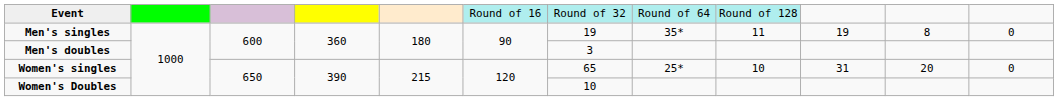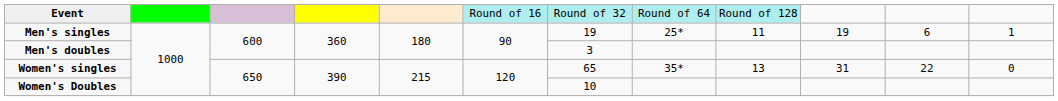 <table class=wikitable style=font-size:90%;text-align:center>
 <tr>
 <td style="width:130px; background:#efefef;"><strong>Event</strong></td>
 <td style="width:80px; background:lime;"></td>
 <td style="width:85px; background:thistle;"></td>
 <td style="width:85px; background:#ff0;"></td>
 <td style="width:85px; background:#ffebcd;"></td>
 <td style="width:85px; background:#afeeee;">Round of 16</td>
 <td style="width:85px; background:#afeeee;">Round of 32</td>
 <td style="width:85px; background:#afeeee;">Round of 64</td>
 <td style="width:85px; background:#afeeee;">Round of 128</td>
 <td width=85></td>
 <td width=85></td>
 <td width=85></td>
 </tr>
 <tr>
 <th style="background:#f8f8f8;">Men's singles</th>
 <td rowspan=4>1000</td>
 <td rowspan=2>600</td>
 <td rowspan=2>360</td>
 <td rowspan=2>180</td>
 <td rowspan=2>90</td>
 <td>19</td>
-<td>35*</td>
+<td>25*</td>
 <td>11</td>
 <td>19</td>
-<td>8</td>
-<td>0</td>
+<td>6</td>
+<td>1</td>
 </tr>
 <tr>
 <th style="background:#f8f8f8;">Men's doubles</th>
 <td>3</td>
 <td></td>
 <td></td>
 <td></td>
 <td></td>
 <td></td>
 </tr>
 <tr>
 <th style="background:#f8f8f8;">Women's singles</th>
 <td rowspan=2>650</td>
 <td rowspan=2>390</td>
 <td rowspan=2>215</td>
 <td rowspan=2>120</td>
 <td>65</td>
-<td>25*</td>
-<td>10</td>
+<td>35*</td>
+<td>13</td>
 <td>31</td>
-<td>20</td>
+<td>22</td>
 <td>0</td>
 </tr>
 <tr>
 <th style="background:#f8f8f8;">Women's Doubles</th>
 <td>10</td>
 <td></td>
 <td></td>
 <td></td>
 <td></td>
 <td></td>
 </tr>
 </table>
